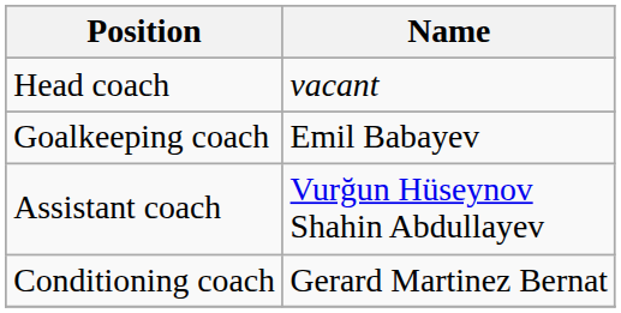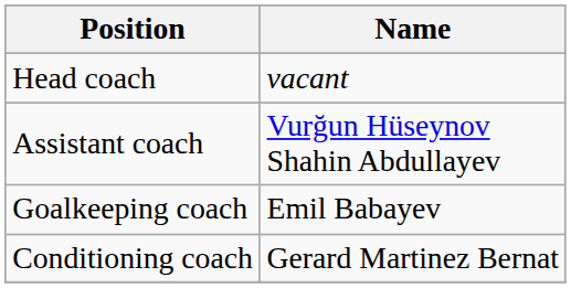 <table class="wikitable">
 <tr>
 <th>Position</th>
 <th>Name</th>
 </tr>
 <tr>
 <td>Head coach</td>
 <td><em>vacant</em></td>
 </tr>
 <tr>
+<td>Assistant coach</td>
+<td> <a href='#'>Vurğun Hüseynov</a> <br>  Shahin Abdullayev</td>
+</tr>
+<tr>
 <td>Goalkeeping coach</td>
 <td> Emil Babayev</td>
-</tr>
-<tr>
-<td>Assistant coach</td>
-<td> <a href='#'>Vurğun Hüseynov</a> <br>  Shahin Abdullayev</td>
 </tr>
 <tr>
 <td>Conditioning coach</td>
 <td> Gerard Martinez Bernat</td>
 </tr>
 <tr>
 </tr>
 </table>
